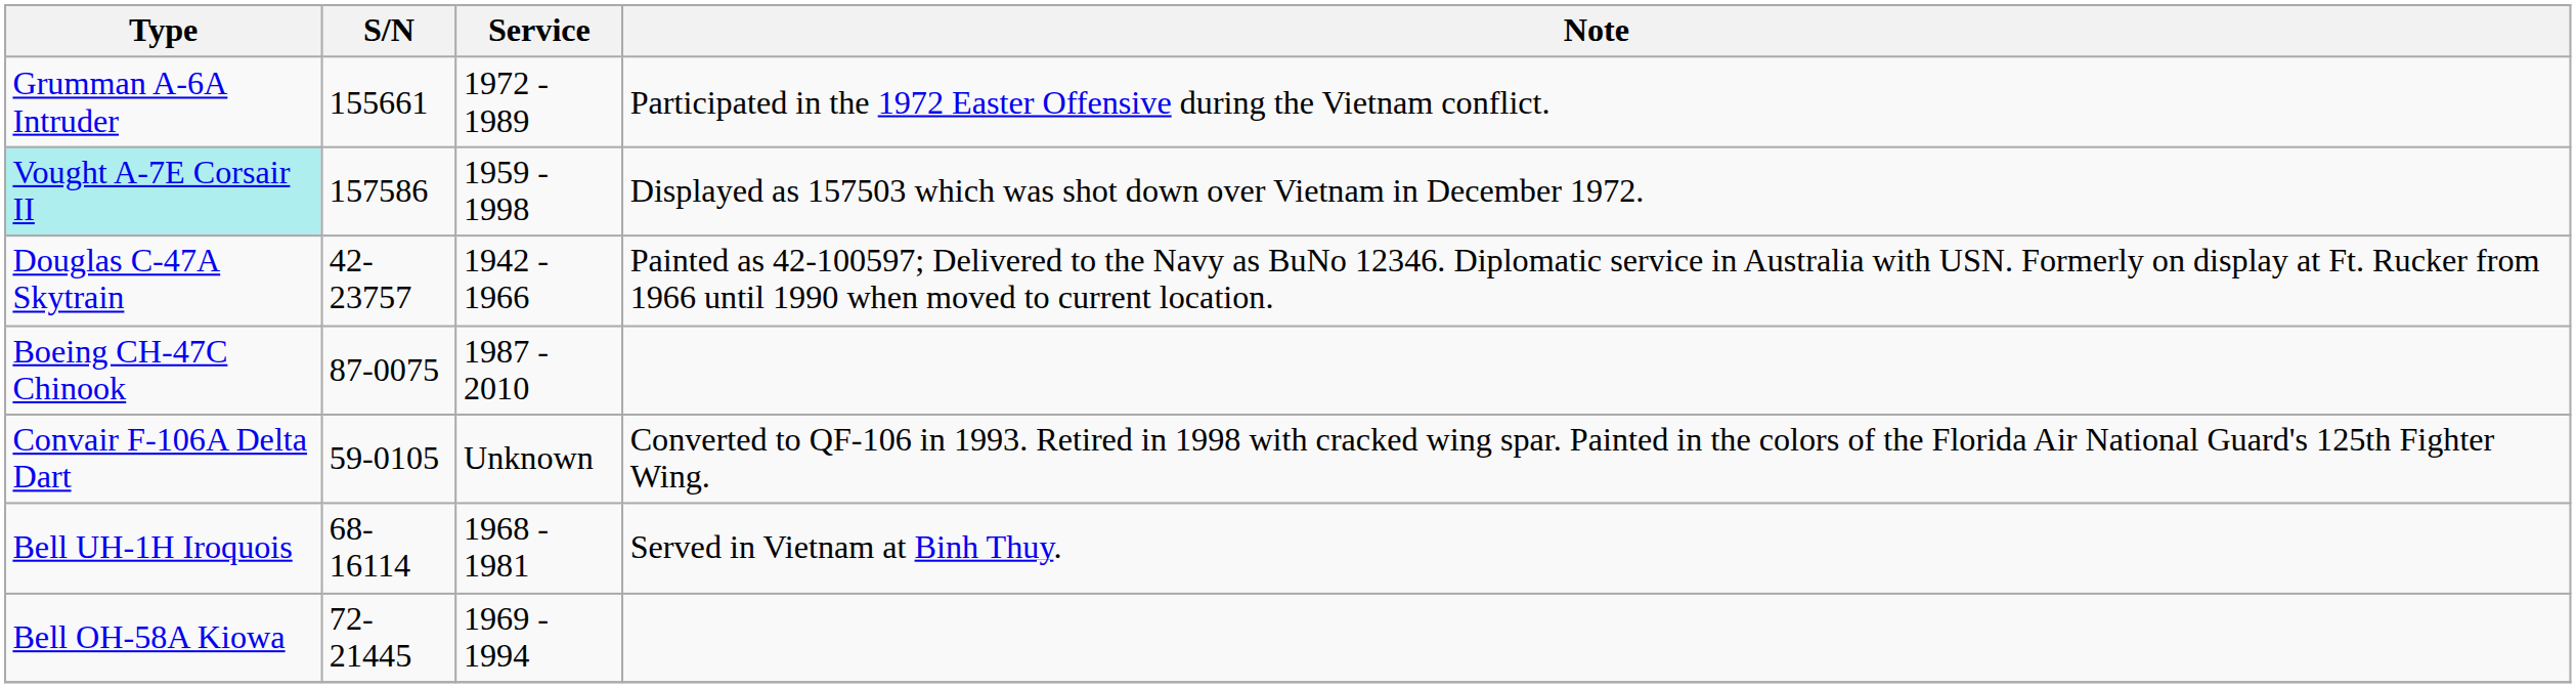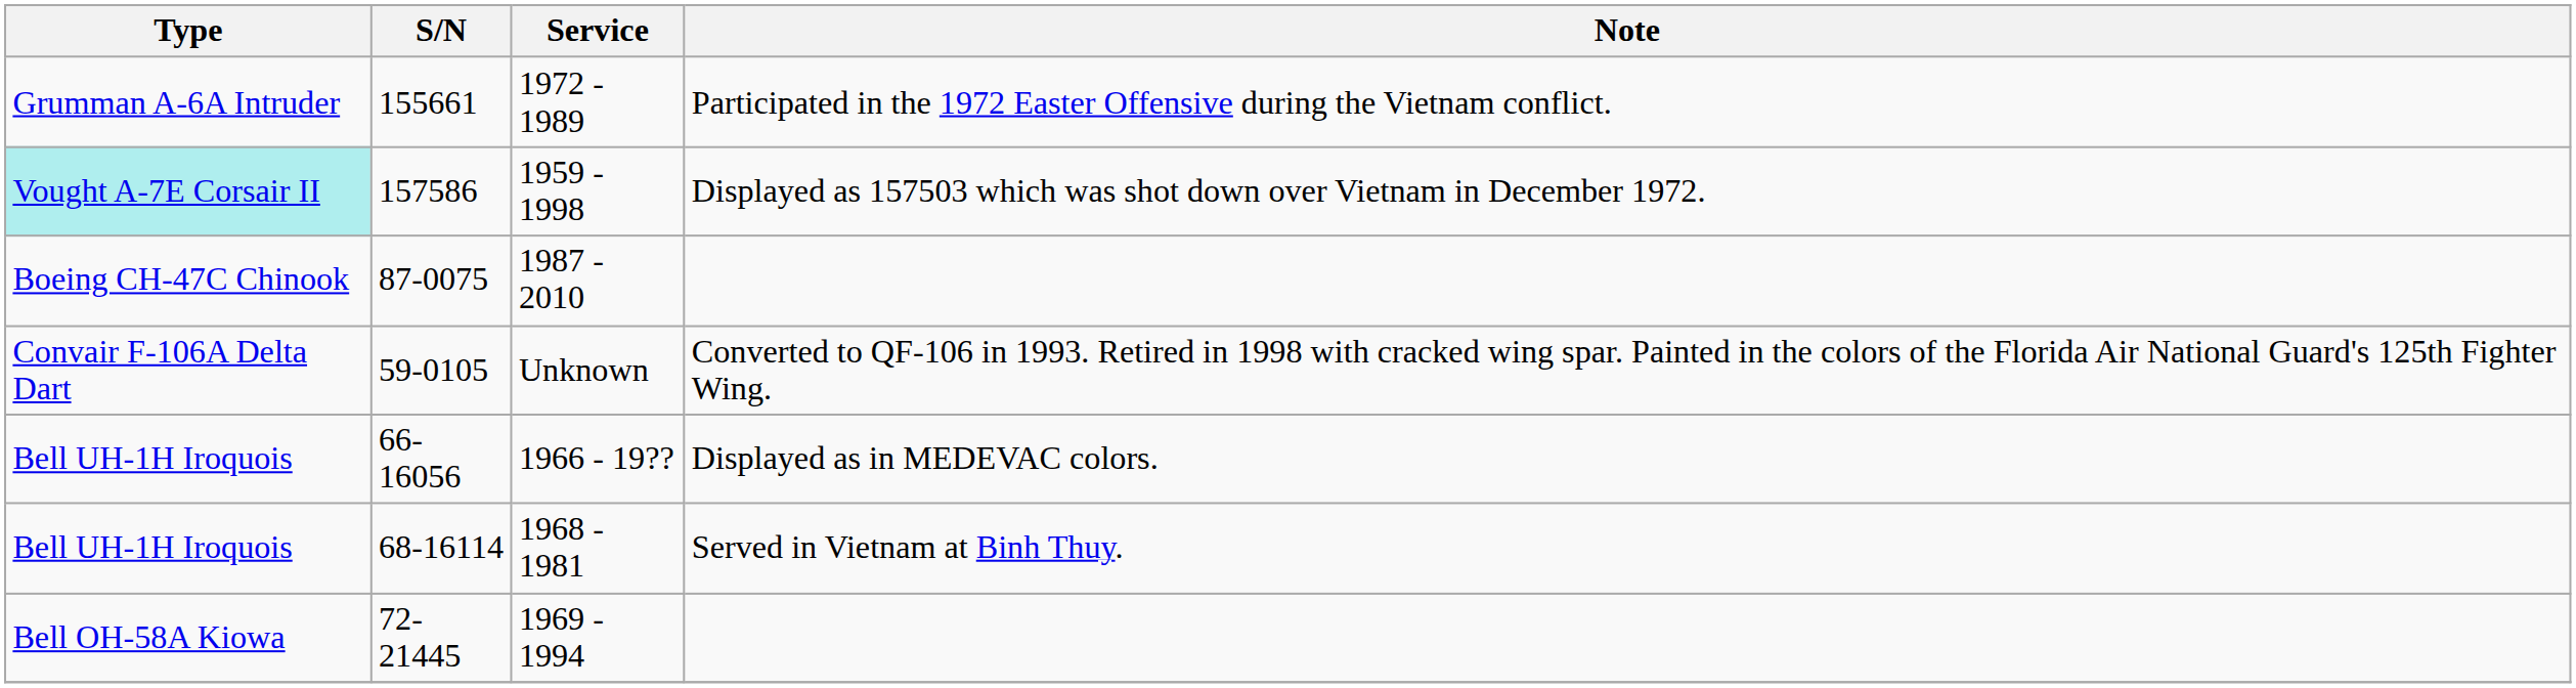 <table class="wikitable sortable">
 <tr>
 <th>Type</th>
 <th>S/N</th>
 <th>Service</th>
 <th>Note</th>
 </tr>
 <tr>
 <td><a href='#'>Grumman A-6A Intruder</a></td>
 <td>155661</td>
 <td>1972 - 1989</td>
 <td>Participated in the <a href='#'>1972 Easter Offensive</a> during the Vietnam conflict.</td>
 </tr>
 <tr>
 <td style="background: paleturquoise;"><a href='#'>Vought A-7E Corsair II</a></td>
 <td>157586</td>
 <td>1959 - 1998</td>
 <td>Displayed as 157503 which was shot down over Vietnam in December 1972.</td>
 </tr>
 <tr>
-<td><a href='#'>Douglas C-47A Skytrain</a></td>
-<td>42-23757</td>
-<td>1942 - 1966</td>
-<td>Painted as 42-100597; Delivered to the Navy as BuNo 12346. Diplomatic service in Australia with USN. Formerly on display at Ft. Rucker from 1966 until 1990 when moved to current location.</td>
-</tr>
-<tr>
 <td><a href='#'>Boeing CH-47C Chinook</a></td>
 <td>87-0075</td>
 <td>1987 - 2010</td>
 <td></td>
 </tr>
 <tr>
 <td><a href='#'>Convair F-106A Delta Dart</a></td>
 <td>59-0105</td>
 <td>Unknown</td>
 <td>Converted to QF-106 in 1993. Retired in 1998 with cracked wing spar. Painted in the colors of the Florida Air National Guard's 125th Fighter Wing.</td>
+</tr>
+<tr>
+<td><a href='#'>Bell UH-1H Iroquois</a></td>
+<td>66-16056</td>
+<td>1966 - 19??</td>
+<td>Displayed as in MEDEVAC colors.</td>
 </tr>
 <tr>
 <td><a href='#'>Bell UH-1H Iroquois</a></td>
 <td>68-16114</td>
 <td>1968 - 1981</td>
 <td>Served in Vietnam at <a href='#'>Binh Thuy</a>.</td>
 </tr>
 <tr>
 <td><a href='#'>Bell OH-58A Kiowa</a></td>
 <td>72-21445</td>
 <td>1969 - 1994</td>
 <td></td>
 </tr>
 <tr>
 </tr>
 </table>
